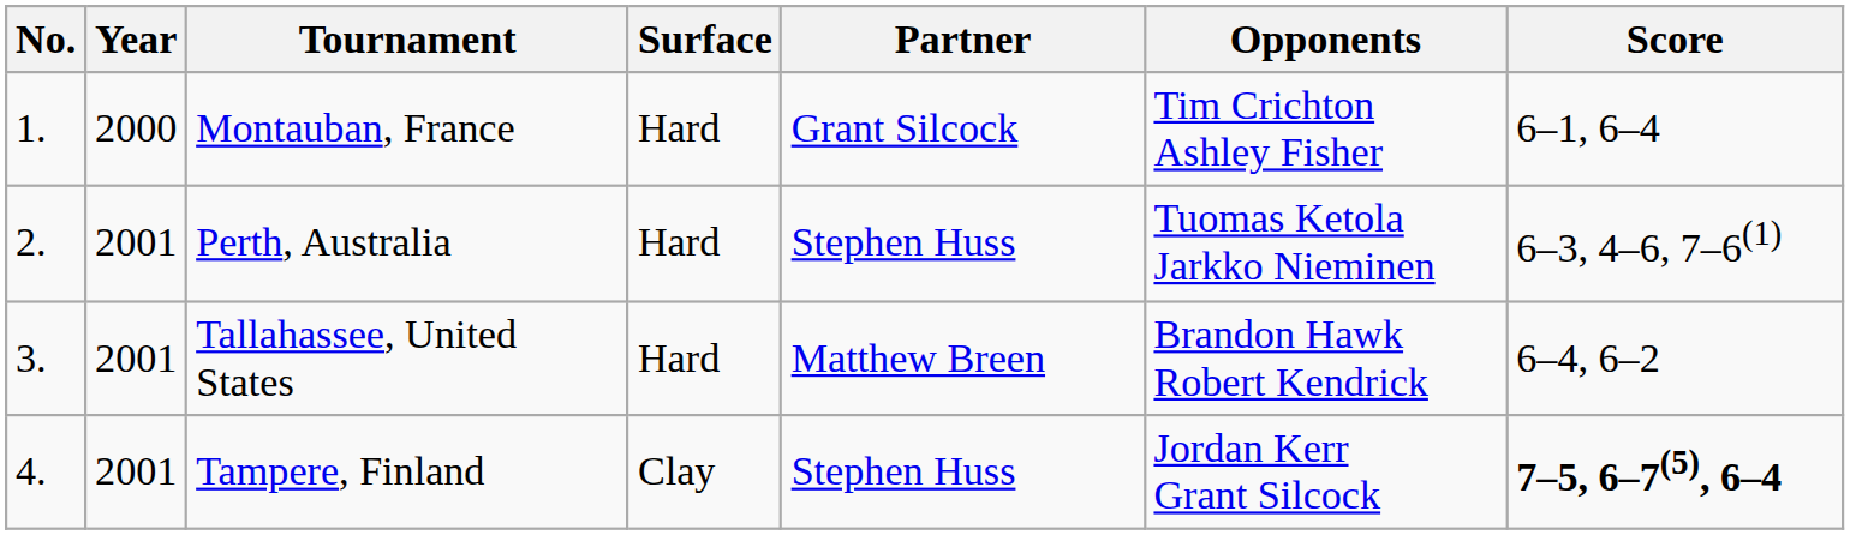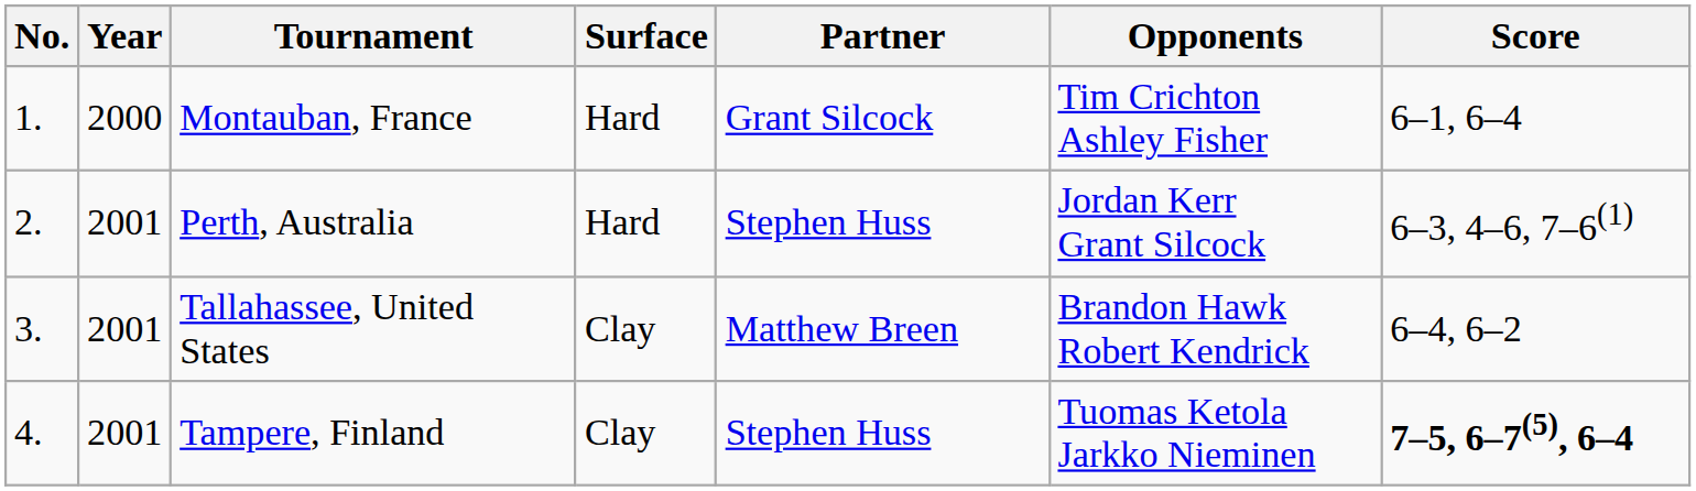 <table class="sortable wikitable" style=font-size:97%>
 <tr>
 <th style="width:20px">No.</th>
 <th style="width:30px">Year</th>
 <th style="width:160px">Tournament</th>
 <th style="width:50px">Surface</th>
 <th style="width:130px">Partner</th>
 <th style="width:130px">Opponents</th>
 <th style="width:120px" class="unsortable">Score</th>
 </tr>
 <tr>
 <td>1.</td>
 <td>2000</td>
 <td><a href='#'>Montauban</a>, France</td>
 <td>Hard</td>
 <td> <a href='#'>Grant Silcock</a></td>
 <td> <a href='#'>Tim Crichton</a><br> <a href='#'>Ashley Fisher</a></td>
 <td>6–1, 6–4</td>
 </tr>
 <tr>
 <td>2.</td>
 <td>2001</td>
 <td><a href='#'>Perth</a>, Australia</td>
 <td>Hard</td>
 <td> <a href='#'>Stephen Huss</a></td>
-<td> <a href='#'>Tuomas Ketola</a><br> <a href='#'>Jarkko Nieminen</a></td>
+<td> <a href='#'>Jordan Kerr</a><br> <a href='#'>Grant Silcock</a></td>
 <td>6–3, 4–6, 7–6<sup>(1)</sup></td>
 </tr>
 <tr>
 <td>3.</td>
 <td>2001</td>
 <td><a href='#'>Tallahassee</a>, United States</td>
-<td>Hard</td>
+<td>Clay</td>
 <td> <a href='#'>Matthew Breen</a></td>
 <td> <a href='#'>Brandon Hawk</a><br> <a href='#'>Robert Kendrick</a></td>
 <td>6–4, 6–2</td>
 </tr>
 <tr>
 <td>4.</td>
 <td>2001</td>
 <td><a href='#'>Tampere</a>, Finland</td>
 <td>Clay</td>
 <td> <a href='#'>Stephen Huss</a></td>
-<td> <a href='#'>Jordan Kerr</a><br> <a href='#'>Grant Silcock</a></td>
+<td> <a href='#'>Tuomas Ketola</a><br> <a href='#'>Jarkko Nieminen</a></td>
 <td><strong>7–5, 6–7<sup>(5)</sup>, 6–4</strong></td>
 </tr>
 </table>
